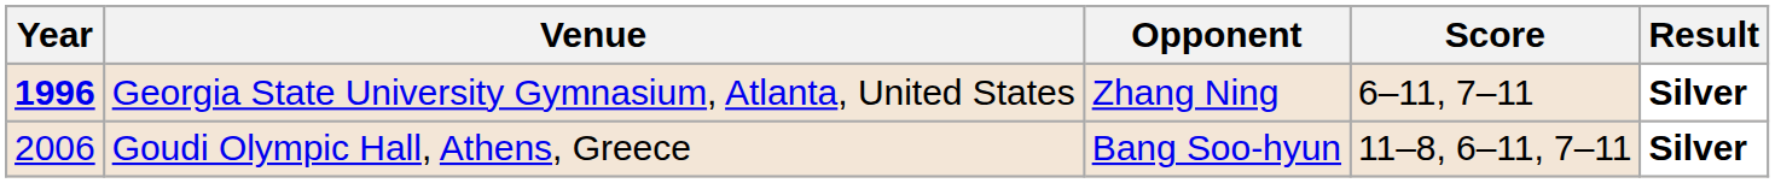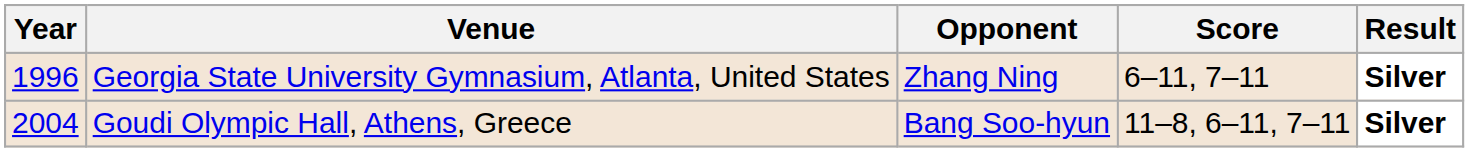 <table class="sortable wikitable" style="font-size: 90%;">
 <tr>
 <th>Year</th>
 <th>Venue</th>
 <th>Opponent</th>
 <th>Score</th>
 <th>Result</th>
 </tr>
 <tr style="background:#F3E6D7">
-<td align="center"><strong><a href='#'>1996</a></strong></td>
+<td align="center"><a href='#'>1996</a></td>
 <td align="left"><a href='#'>Georgia State University Gymnasium</a>, <a href='#'>Atlanta</a>, United States</td>
 <td align="left"> <a href='#'>Zhang Ning</a></td>
 <td align="left">6–11, 7–11</td>
 <td style="text-align:left; background:white"> <strong>Silver</strong></td>
 </tr>
 <tr style="background:#F3E6D7">
-<td align="center"><a href='#'>2006</a></td>
+<td align="center"><a href='#'>2004</a></td>
 <td align="left"><a href='#'>Goudi Olympic Hall</a>, <a href='#'>Athens</a>, Greece</td>
 <td align="left"> <a href='#'>Bang Soo-hyun</a></td>
 <td align="left">11–8, 6–11, 7–11</td>
 <td style="text-align:left; background:white"> <strong>Silver</strong></td>
 </tr>
 </table>
